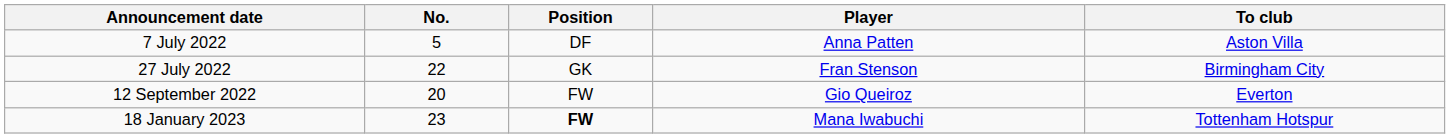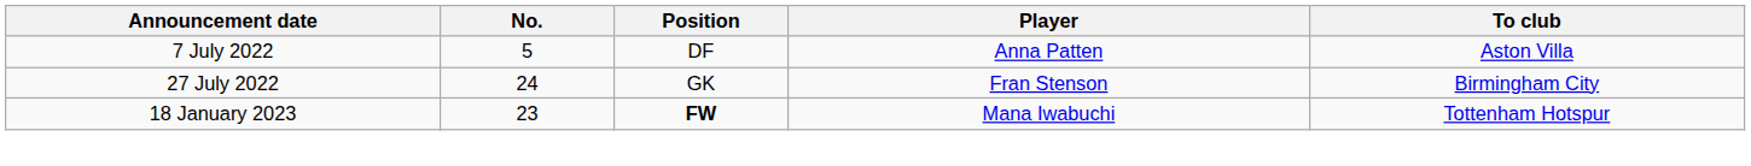 <table class="wikitable sortable" style="width:95%; text-align:center; font-size:85%; text-align:centre;">
 <tr>
 <th width="25%">Announcement date</th>
 <th width="10%">No.</th>
 <th width="10%">Position</th>
 <th>Player</th>
 <th width="25%">To club</th>
 </tr>
 <tr>
 <td>7 July 2022</td>
 <td>5</td>
 <td>DF</td>
 <td> <a href='#'>Anna Patten</a></td>
 <td> <a href='#'>Aston Villa</a></td>
 </tr>
 <tr>
 <td>27 July 2022</td>
-<td>22</td>
+<td>24</td>
 <td>GK</td>
 <td> <a href='#'>Fran Stenson</a></td>
 <td> <a href='#'>Birmingham City</a></td>
-</tr>
-<tr>
-<td>12 September 2022</td>
-<td>20</td>
-<td>FW</td>
-<td> <a href='#'>Gio Queiroz</a></td>
-<td> <a href='#'>Everton</a></td>
 </tr>
 <tr>
 <td>18 January 2023</td>
 <td>23</td>
 <td><strong>FW</strong></td>
 <td> <a href='#'>Mana Iwabuchi</a></td>
 <td> <a href='#'>Tottenham Hotspur</a></td>
 </tr>
 </table>
